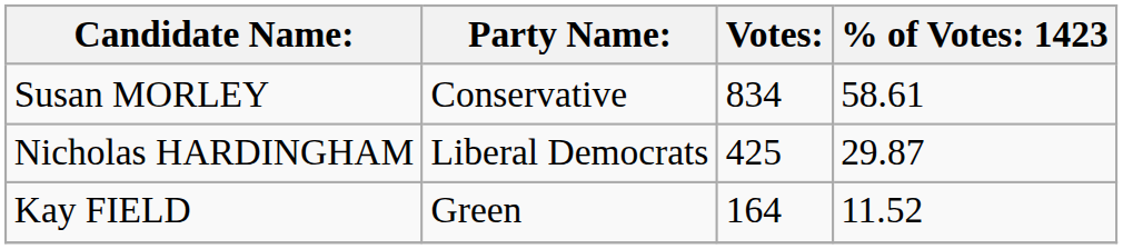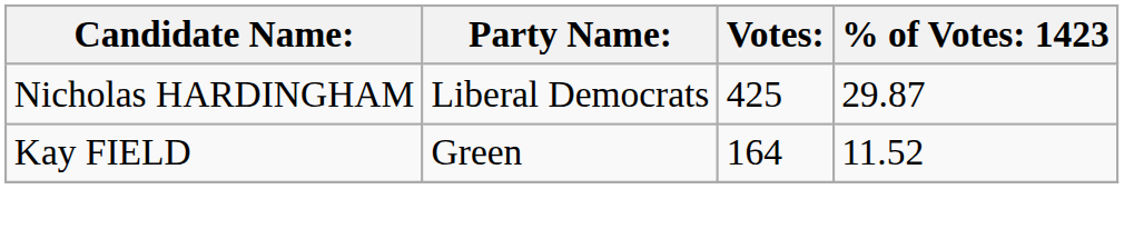 <table class="wikitable">
 <tr>
 <th>Candidate Name:</th>
 <th>Party Name:</th>
 <th>Votes:</th>
 <th>% of Votes: 1423</th>
-</tr>
-<tr>
-<td>Susan MORLEY</td>
-<td>Conservative</td>
-<td>834</td>
-<td>58.61</td>
 </tr>
 <tr>
 <td>Nicholas HARDINGHAM</td>
 <td>Liberal Democrats</td>
 <td>425</td>
 <td>29.87</td>
 </tr>
 <tr>
 <td>Kay FIELD</td>
 <td>Green</td>
 <td>164</td>
 <td>11.52</td>
 </tr>
 <tr>
 </tr>
 </table>
